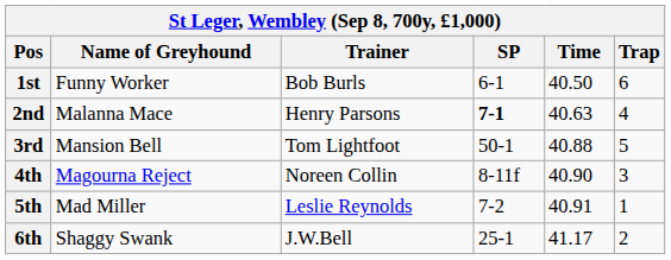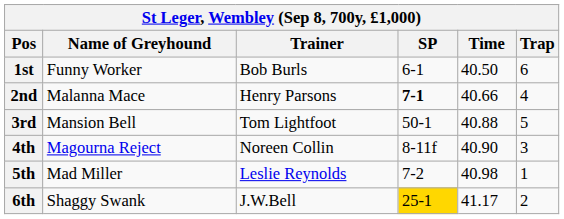 <table class="wikitable">
 <tr>
 <th colspan="6"><a href='#'>St Leger</a>, <a href='#'>Wembley</a> (Sep 8, 700y, £1,000)</th>
 </tr>
 <tr>
 <th width=30>Pos</th>
 <th width=180>Name of Greyhound</th>
 <th width=150>Trainer</th>
 <th width=50>SP</th>
 <th width=50>Time</th>
 <th width=30>Trap</th>
 </tr>
 <tr>
 <th>1st</th>
 <td>Funny Worker</td>
 <td>Bob Burls</td>
 <td>6-1</td>
 <td>40.50</td>
 <td>6</td>
 </tr>
 <tr>
 <th>2nd</th>
 <td>Malanna Mace</td>
 <td>Henry Parsons</td>
 <td><strong>7-1</strong></td>
-<td>40.63</td>
+<td>40.66</td>
 <td>4</td>
 </tr>
 <tr>
 <th>3rd</th>
 <td>Mansion Bell</td>
 <td>Tom Lightfoot</td>
 <td>50-1</td>
 <td>40.88</td>
 <td>5</td>
 </tr>
 <tr>
 <th>4th</th>
 <td><a href='#'>Magourna Reject</a></td>
 <td>Noreen Collin</td>
 <td>8-11f</td>
 <td>40.90</td>
 <td>3</td>
 </tr>
 <tr>
 <th>5th</th>
 <td>Mad Miller</td>
 <td><a href='#'>Leslie Reynolds</a></td>
 <td>7-2</td>
-<td>40.91</td>
+<td>40.98</td>
 <td>1</td>
 </tr>
 <tr>
 <th>6th</th>
 <td>Shaggy Swank</td>
 <td>J.W.Bell</td>
-<td>25-1</td>
+<td style="background: gold;">25-1</td>
 <td>41.17</td>
 <td>2</td>
 </tr>
 </table>
